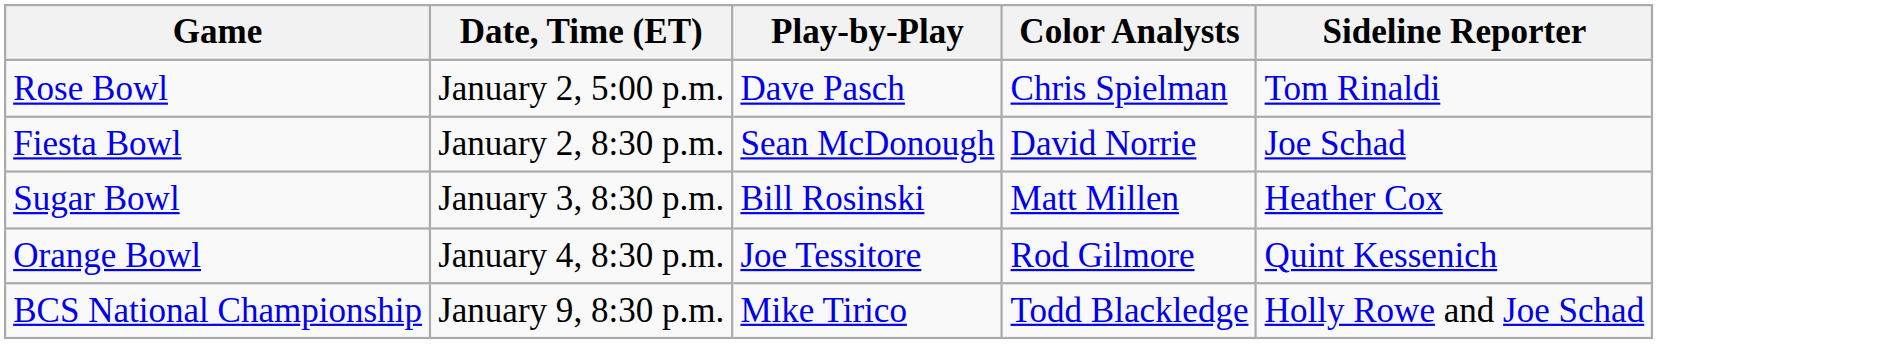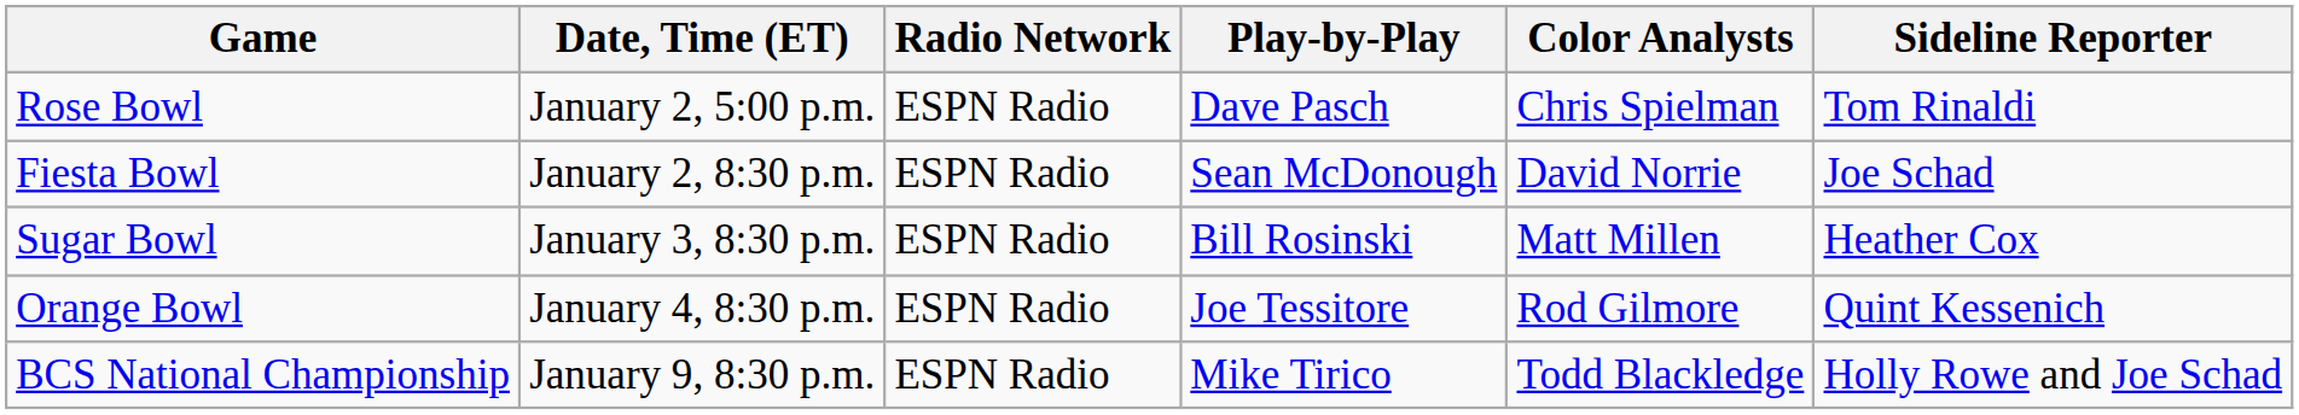 <table class="wikitable">
 <tr>
 <th>Game</th>
 <th>Date, Time (ET)</th>
+<th>Radio Network</th>
 <th>Play-by-Play</th>
 <th>Color Analysts</th>
 <th>Sideline Reporter</th>
 </tr>
 <tr>
 <td><a href='#'>Rose Bowl</a></td>
 <td>January 2, 5:00 p.m.</td>
+<td>ESPN Radio</td>
 <td><a href='#'>Dave Pasch</a></td>
 <td><a href='#'>Chris Spielman</a></td>
 <td><a href='#'>Tom Rinaldi</a></td>
 </tr>
 <tr>
 <td><a href='#'>Fiesta Bowl</a></td>
 <td>January 2, 8:30 p.m.</td>
+<td>ESPN Radio</td>
 <td><a href='#'>Sean McDonough</a></td>
 <td><a href='#'>David Norrie</a></td>
 <td><a href='#'>Joe Schad</a></td>
 </tr>
 <tr>
 <td><a href='#'>Sugar Bowl</a></td>
 <td>January 3, 8:30 p.m.</td>
+<td>ESPN Radio</td>
 <td><a href='#'>Bill Rosinski</a></td>
 <td><a href='#'>Matt Millen</a></td>
 <td><a href='#'>Heather Cox</a></td>
 </tr>
 <tr>
 <td><a href='#'>Orange Bowl</a></td>
 <td>January 4, 8:30 p.m.</td>
+<td>ESPN Radio</td>
 <td><a href='#'>Joe Tessitore</a></td>
 <td><a href='#'>Rod Gilmore</a></td>
 <td><a href='#'>Quint Kessenich</a></td>
 </tr>
 <tr>
 <td><a href='#'>BCS National Championship</a></td>
 <td>January 9, 8:30 p.m.</td>
+<td>ESPN Radio</td>
 <td><a href='#'>Mike Tirico</a></td>
 <td><a href='#'>Todd Blackledge</a></td>
 <td><a href='#'>Holly Rowe</a> and <a href='#'>Joe Schad</a></td>
 </tr>
 </table>
